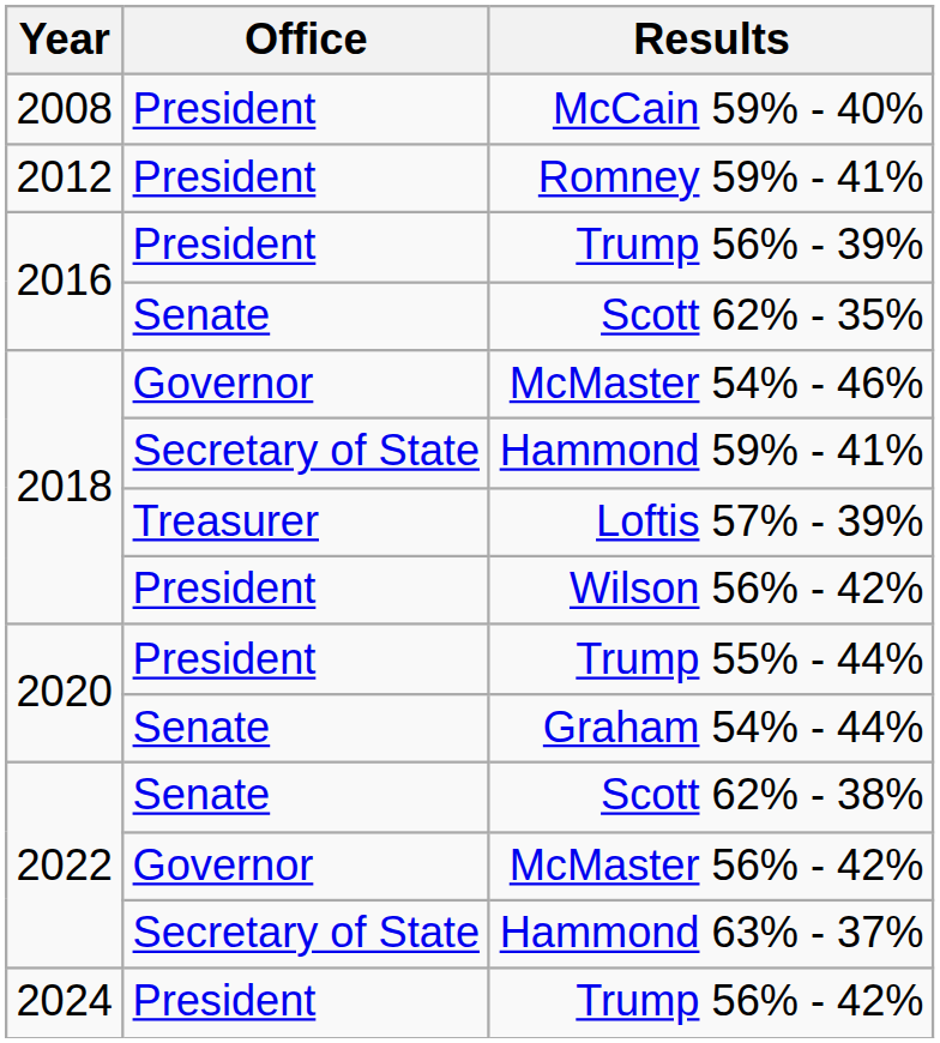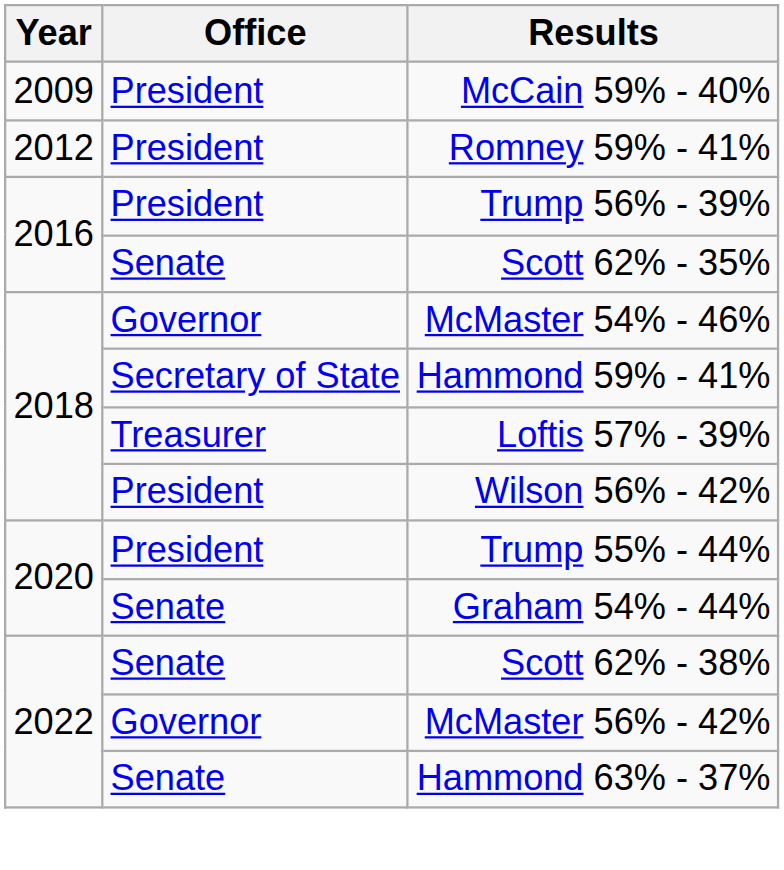 <table class=wikitable>
 <tr>
 <th>Year</th>
 <th>Office</th>
 <th>Results</th>
 </tr>
 <tr>
-<td>2008</td>
+<td>2009</td>
 <td><a href='#'>President</a></td>
 <td align="right" ><a href='#'>McCain</a> 59% - 40%</td>
 </tr>
 <tr>
 <td>2012</td>
 <td><a href='#'>President</a></td>
 <td align="right" ><a href='#'>Romney</a> 59% - 41%</td>
 </tr>
 <tr>
 <td rowspan=2>2016</td>
 <td><a href='#'>President</a></td>
 <td align="right" ><a href='#'>Trump</a> 56% - 39%</td>
 </tr>
 <tr>
 <td><a href='#'>Senate</a></td>
 <td align="right" ><a href='#'>Scott</a> 62% - 35%</td>
 </tr>
 <tr>
 <td rowspan=4>2018</td>
 <td><a href='#'>Governor</a></td>
 <td align="right" ><a href='#'>McMaster</a> 54% - 46%</td>
 </tr>
 <tr>
 <td><a href='#'>Secretary of State</a></td>
 <td align="right" ><a href='#'>Hammond</a> 59% - 41%</td>
 </tr>
 <tr>
 <td><a href='#'>Treasurer</a></td>
 <td align="right" ><a href='#'>Loftis</a> 57% - 39%</td>
 </tr>
 <tr>
 <td><a href='#'>President</a></td>
 <td align="right" ><a href='#'>Wilson</a> 56% - 42%</td>
 </tr>
 <tr>
 <td rowspan=2>2020</td>
 <td><a href='#'>President</a></td>
 <td align="right" ><a href='#'>Trump</a> 55% - 44%</td>
 </tr>
 <tr>
 <td><a href='#'>Senate</a></td>
 <td align="right" ><a href='#'>Graham</a> 54% - 44%</td>
 </tr>
 <tr>
 <td rowspan=3>2022</td>
 <td><a href='#'>Senate</a></td>
 <td align="right" ><a href='#'>Scott</a> 62% - 38%</td>
 </tr>
 <tr>
 <td><a href='#'>Governor</a></td>
 <td align="right" ><a href='#'>McMaster</a> 56% - 42%</td>
 </tr>
 <tr>
-<td><a href='#'>Secretary of State</a></td>
+<td><a href='#'>Senate</a></td>
 <td align="right" ><a href='#'>Hammond</a> 63% - 37%</td>
 </tr>
-<tr>
-<td>2024</td>
-<td><a href='#'>President</a></td>
-<td align="right" ><a href='#'>Trump</a> 56% - 42%</td>
-</tr>
 </table>
